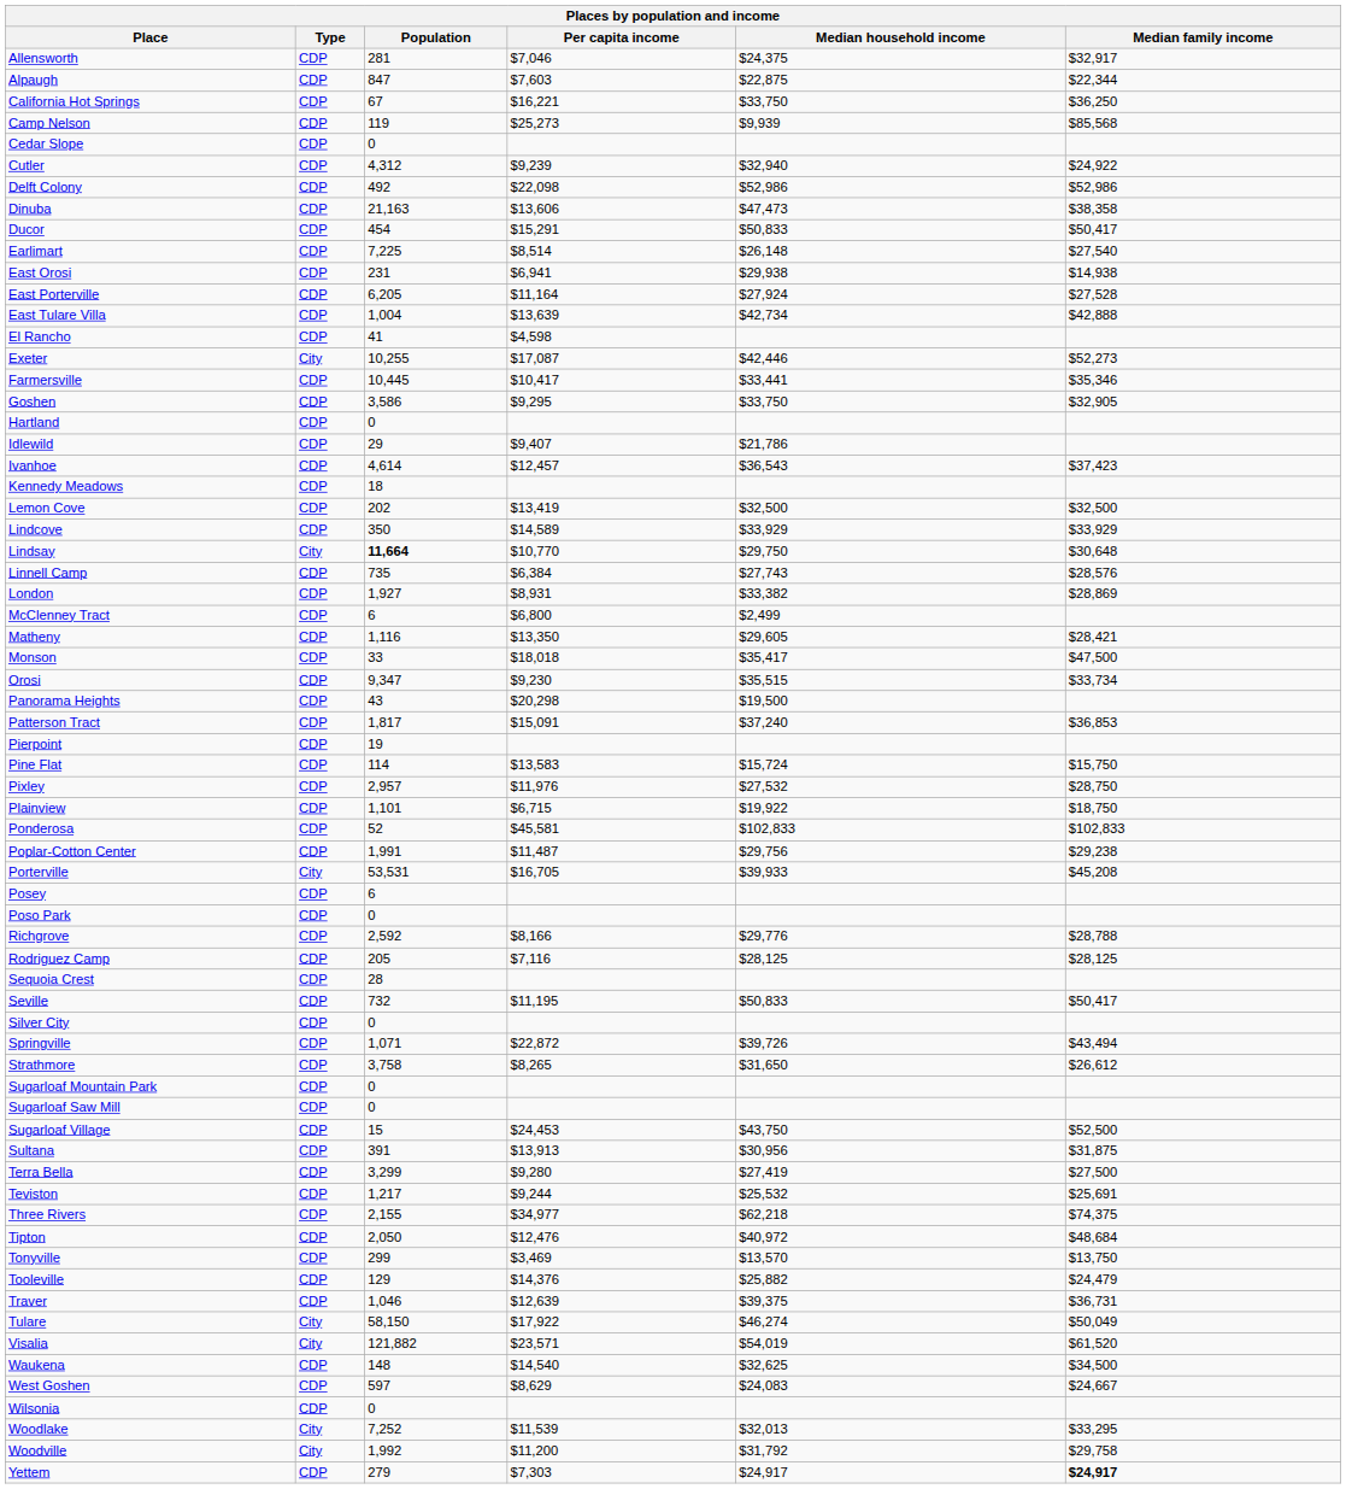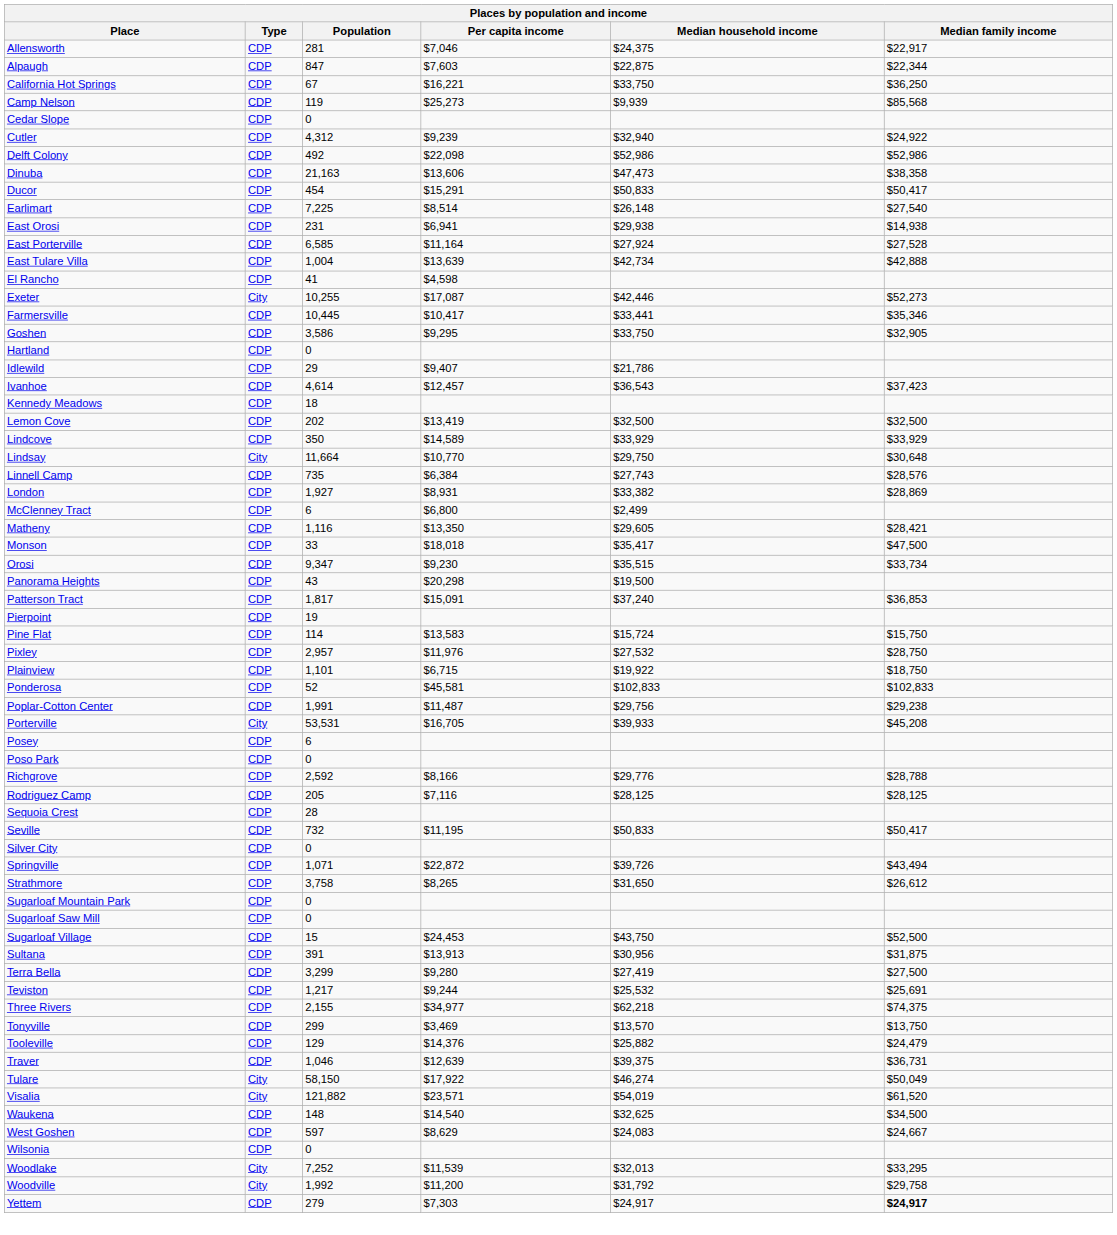 <table class="wikitable collapsible collapsed sortable" style="width: 100%;">
 <tr>
 <th colspan=6>Places by population and income</th>
 </tr>
 <tr>
 <th>Place</th>
 <th>Type</th>
 <th>Population</th>
 <th data-sort-type="currency">Per capita income</th>
 <th data-sort-type="currency">Median household income</th>
 <th data-sort-type="currency">Median family income</th>
 </tr>
 <tr>
 <td><a href='#'>Allensworth</a></td>
 <td><a href='#'>CDP</a></td>
 <td>281</td>
 <td>$7,046</td>
 <td>$24,375</td>
-<td>$32,917</td>
+<td>$22,917</td>
 </tr>
 <tr>
 <td><a href='#'>Alpaugh</a></td>
 <td><a href='#'>CDP</a></td>
 <td>847</td>
 <td>$7,603</td>
 <td>$22,875</td>
 <td>$22,344</td>
 </tr>
 <tr>
 <td><a href='#'>California Hot Springs</a></td>
 <td><a href='#'>CDP</a></td>
 <td>67</td>
 <td>$16,221</td>
 <td>$33,750</td>
 <td>$36,250</td>
 </tr>
 <tr>
 <td><a href='#'>Camp Nelson</a></td>
 <td><a href='#'>CDP</a></td>
 <td>119</td>
 <td>$25,273</td>
 <td>$9,939</td>
 <td>$85,568</td>
 </tr>
 <tr>
 <td><a href='#'>Cedar Slope</a></td>
 <td><a href='#'>CDP</a></td>
 <td>0</td>
 <td></td>
 <td></td>
 <td></td>
 </tr>
 <tr>
 <td><a href='#'>Cutler</a></td>
 <td><a href='#'>CDP</a></td>
 <td>4,312</td>
 <td>$9,239</td>
 <td>$32,940</td>
 <td>$24,922</td>
 </tr>
 <tr>
 <td><a href='#'>Delft Colony</a></td>
 <td><a href='#'>CDP</a></td>
 <td>492</td>
 <td>$22,098</td>
 <td>$52,986</td>
 <td>$52,986</td>
 </tr>
 <tr>
 <td><a href='#'>Dinuba</a></td>
 <td><a href='#'>CDP</a></td>
 <td>21,163</td>
 <td>$13,606</td>
 <td>$47,473</td>
 <td>$38,358</td>
 </tr>
 <tr>
 <td><a href='#'>Ducor</a></td>
 <td><a href='#'>CDP</a></td>
 <td>454</td>
 <td>$15,291</td>
 <td>$50,833</td>
 <td>$50,417</td>
 </tr>
 <tr>
 <td><a href='#'>Earlimart</a></td>
 <td><a href='#'>CDP</a></td>
 <td>7,225</td>
 <td>$8,514</td>
 <td>$26,148</td>
 <td>$27,540</td>
 </tr>
 <tr>
 <td><a href='#'>East Orosi</a></td>
 <td><a href='#'>CDP</a></td>
 <td>231</td>
 <td>$6,941</td>
 <td>$29,938</td>
 <td>$14,938</td>
 </tr>
 <tr>
 <td><a href='#'>East Porterville</a></td>
 <td><a href='#'>CDP</a></td>
-<td>6,205</td>
+<td>6,585</td>
 <td>$11,164</td>
 <td>$27,924</td>
 <td>$27,528</td>
 </tr>
 <tr>
 <td><a href='#'>East Tulare Villa</a></td>
 <td><a href='#'>CDP</a></td>
 <td>1,004</td>
 <td>$13,639</td>
 <td>$42,734</td>
 <td>$42,888</td>
 </tr>
 <tr>
 <td><a href='#'>El Rancho</a></td>
 <td><a href='#'>CDP</a></td>
 <td>41</td>
 <td>$4,598</td>
 <td></td>
 <td></td>
 </tr>
 <tr>
 <td><a href='#'>Exeter</a></td>
 <td><a href='#'>City</a></td>
 <td>10,255</td>
 <td>$17,087</td>
 <td>$42,446</td>
 <td>$52,273</td>
 </tr>
 <tr>
 <td><a href='#'>Farmersville</a></td>
 <td><a href='#'>CDP</a></td>
 <td>10,445</td>
 <td>$10,417</td>
 <td>$33,441</td>
 <td>$35,346</td>
 </tr>
 <tr>
 <td><a href='#'>Goshen</a></td>
 <td><a href='#'>CDP</a></td>
 <td>3,586</td>
 <td>$9,295</td>
 <td>$33,750</td>
 <td>$32,905</td>
 </tr>
 <tr>
 <td><a href='#'>Hartland</a></td>
 <td><a href='#'>CDP</a></td>
 <td>0</td>
 <td></td>
 <td></td>
 <td></td>
 </tr>
 <tr>
 <td><a href='#'>Idlewild</a></td>
 <td><a href='#'>CDP</a></td>
 <td>29</td>
 <td>$9,407</td>
 <td>$21,786</td>
 <td></td>
 </tr>
 <tr>
 <td><a href='#'>Ivanhoe</a></td>
 <td><a href='#'>CDP</a></td>
 <td>4,614</td>
 <td>$12,457</td>
 <td>$36,543</td>
 <td>$37,423</td>
 </tr>
 <tr>
 <td><a href='#'>Kennedy Meadows</a></td>
 <td><a href='#'>CDP</a></td>
 <td>18</td>
 <td></td>
 <td></td>
 <td></td>
 </tr>
 <tr>
 <td><a href='#'>Lemon Cove</a></td>
 <td><a href='#'>CDP</a></td>
 <td>202</td>
 <td>$13,419</td>
 <td>$32,500</td>
 <td>$32,500</td>
 </tr>
 <tr>
 <td><a href='#'>Lindcove</a></td>
 <td><a href='#'>CDP</a></td>
 <td>350</td>
 <td>$14,589</td>
 <td>$33,929</td>
 <td>$33,929</td>
 </tr>
 <tr>
 <td><a href='#'>Lindsay</a></td>
 <td><a href='#'>City</a></td>
-<td><strong>11,664</strong></td>
+<td>11,664</td>
 <td>$10,770</td>
 <td>$29,750</td>
 <td>$30,648</td>
 </tr>
 <tr>
 <td><a href='#'>Linnell Camp</a></td>
 <td><a href='#'>CDP</a></td>
 <td>735</td>
 <td>$6,384</td>
 <td>$27,743</td>
 <td>$28,576</td>
 </tr>
 <tr>
 <td><a href='#'>London</a></td>
 <td><a href='#'>CDP</a></td>
 <td>1,927</td>
 <td>$8,931</td>
 <td>$33,382</td>
 <td>$28,869</td>
 </tr>
 <tr>
 <td><a href='#'>McClenney Tract</a></td>
 <td><a href='#'>CDP</a></td>
 <td>6</td>
 <td>$6,800</td>
 <td>$2,499</td>
 <td></td>
 </tr>
 <tr>
 <td><a href='#'>Matheny</a></td>
 <td><a href='#'>CDP</a></td>
 <td>1,116</td>
 <td>$13,350</td>
 <td>$29,605</td>
 <td>$28,421</td>
 </tr>
 <tr>
 <td><a href='#'>Monson</a></td>
 <td><a href='#'>CDP</a></td>
 <td>33</td>
 <td>$18,018</td>
 <td>$35,417</td>
 <td>$47,500</td>
 </tr>
 <tr>
 <td><a href='#'>Orosi</a></td>
 <td><a href='#'>CDP</a></td>
 <td>9,347</td>
 <td>$9,230</td>
 <td>$35,515</td>
 <td>$33,734</td>
 </tr>
 <tr>
 <td><a href='#'>Panorama Heights</a></td>
 <td><a href='#'>CDP</a></td>
 <td>43</td>
 <td>$20,298</td>
 <td>$19,500</td>
 <td></td>
 </tr>
 <tr>
 <td><a href='#'>Patterson Tract</a></td>
 <td><a href='#'>CDP</a></td>
 <td>1,817</td>
 <td>$15,091</td>
 <td>$37,240</td>
 <td>$36,853</td>
 </tr>
 <tr>
 <td><a href='#'>Pierpoint</a></td>
 <td><a href='#'>CDP</a></td>
 <td>19</td>
 <td></td>
 <td></td>
 <td></td>
 </tr>
 <tr>
 <td><a href='#'>Pine Flat</a></td>
 <td><a href='#'>CDP</a></td>
 <td>114</td>
 <td>$13,583</td>
 <td>$15,724</td>
 <td>$15,750</td>
 </tr>
 <tr>
 <td><a href='#'>Pixley</a></td>
 <td><a href='#'>CDP</a></td>
 <td>2,957</td>
 <td>$11,976</td>
 <td>$27,532</td>
 <td>$28,750</td>
 </tr>
 <tr>
 <td><a href='#'>Plainview</a></td>
 <td><a href='#'>CDP</a></td>
 <td>1,101</td>
 <td>$6,715</td>
 <td>$19,922</td>
 <td>$18,750</td>
 </tr>
 <tr>
 <td><a href='#'>Ponderosa</a></td>
 <td><a href='#'>CDP</a></td>
 <td>52</td>
 <td>$45,581</td>
 <td>$102,833</td>
 <td>$102,833</td>
 </tr>
 <tr>
 <td><a href='#'>Poplar-Cotton Center</a></td>
 <td><a href='#'>CDP</a></td>
 <td>1,991</td>
 <td>$11,487</td>
 <td>$29,756</td>
 <td>$29,238</td>
 </tr>
 <tr>
 <td><a href='#'>Porterville</a></td>
 <td><a href='#'>City</a></td>
 <td>53,531</td>
 <td>$16,705</td>
 <td>$39,933</td>
 <td>$45,208</td>
 </tr>
 <tr>
 <td><a href='#'>Posey</a></td>
 <td><a href='#'>CDP</a></td>
 <td>6</td>
 <td></td>
 <td></td>
 <td></td>
 </tr>
 <tr>
 <td><a href='#'>Poso Park</a></td>
 <td><a href='#'>CDP</a></td>
 <td>0</td>
 <td></td>
 <td></td>
 <td></td>
 </tr>
 <tr>
 <td><a href='#'>Richgrove</a></td>
 <td><a href='#'>CDP</a></td>
 <td>2,592</td>
 <td>$8,166</td>
 <td>$29,776</td>
 <td>$28,788</td>
 </tr>
 <tr>
 <td><a href='#'>Rodriguez Camp</a></td>
 <td><a href='#'>CDP</a></td>
 <td>205</td>
 <td>$7,116</td>
 <td>$28,125</td>
 <td>$28,125</td>
 </tr>
 <tr>
 <td><a href='#'>Sequoia Crest</a></td>
 <td><a href='#'>CDP</a></td>
 <td>28</td>
 <td></td>
 <td></td>
 <td></td>
 </tr>
 <tr>
 <td><a href='#'>Seville</a></td>
 <td><a href='#'>CDP</a></td>
 <td>732</td>
 <td>$11,195</td>
 <td>$50,833</td>
 <td>$50,417</td>
 </tr>
 <tr>
 <td><a href='#'>Silver City</a></td>
 <td><a href='#'>CDP</a></td>
 <td>0</td>
 <td></td>
 <td></td>
 <td></td>
 </tr>
 <tr>
 <td><a href='#'>Springville</a></td>
 <td><a href='#'>CDP</a></td>
 <td>1,071</td>
 <td>$22,872</td>
 <td>$39,726</td>
 <td>$43,494</td>
 </tr>
 <tr>
 <td><a href='#'>Strathmore</a></td>
 <td><a href='#'>CDP</a></td>
 <td>3,758</td>
 <td>$8,265</td>
 <td>$31,650</td>
 <td>$26,612</td>
 </tr>
 <tr>
 <td><a href='#'>Sugarloaf Mountain Park</a></td>
 <td><a href='#'>CDP</a></td>
 <td>0</td>
 <td></td>
 <td></td>
 <td></td>
 </tr>
 <tr>
 <td><a href='#'>Sugarloaf Saw Mill</a></td>
 <td><a href='#'>CDP</a></td>
 <td>0</td>
 <td></td>
 <td></td>
 <td></td>
 </tr>
 <tr>
 <td><a href='#'>Sugarloaf Village</a></td>
 <td><a href='#'>CDP</a></td>
 <td>15</td>
 <td>$24,453</td>
 <td>$43,750</td>
 <td>$52,500</td>
 </tr>
 <tr>
 <td><a href='#'>Sultana</a></td>
 <td><a href='#'>CDP</a></td>
 <td>391</td>
 <td>$13,913</td>
 <td>$30,956</td>
 <td>$31,875</td>
 </tr>
 <tr>
 <td><a href='#'>Terra Bella</a></td>
 <td><a href='#'>CDP</a></td>
 <td>3,299</td>
 <td>$9,280</td>
 <td>$27,419</td>
 <td>$27,500</td>
 </tr>
 <tr>
 <td><a href='#'>Teviston</a></td>
 <td><a href='#'>CDP</a></td>
 <td>1,217</td>
 <td>$9,244</td>
 <td>$25,532</td>
 <td>$25,691</td>
 </tr>
 <tr>
 <td><a href='#'>Three Rivers</a></td>
 <td><a href='#'>CDP</a></td>
 <td>2,155</td>
 <td>$34,977</td>
 <td>$62,218</td>
 <td>$74,375</td>
 </tr>
 <tr>
-<td><a href='#'>Tipton</a></td>
-<td><a href='#'>CDP</a></td>
-<td>2,050</td>
-<td>$12,476</td>
-<td>$40,972</td>
-<td>$48,684</td>
-</tr>
-<tr>
 <td><a href='#'>Tonyville</a></td>
 <td><a href='#'>CDP</a></td>
 <td>299</td>
 <td>$3,469</td>
 <td>$13,570</td>
 <td>$13,750</td>
 </tr>
 <tr>
 <td><a href='#'>Tooleville</a></td>
 <td><a href='#'>CDP</a></td>
 <td>129</td>
 <td>$14,376</td>
 <td>$25,882</td>
 <td>$24,479</td>
 </tr>
 <tr>
 <td><a href='#'>Traver</a></td>
 <td><a href='#'>CDP</a></td>
 <td>1,046</td>
 <td>$12,639</td>
 <td>$39,375</td>
 <td>$36,731</td>
 </tr>
 <tr>
 <td><a href='#'>Tulare</a></td>
 <td><a href='#'>City</a></td>
 <td>58,150</td>
 <td>$17,922</td>
 <td>$46,274</td>
 <td>$50,049</td>
 </tr>
 <tr>
 <td><a href='#'>Visalia</a></td>
 <td><a href='#'>City</a></td>
 <td>121,882</td>
 <td>$23,571</td>
 <td>$54,019</td>
 <td>$61,520</td>
 </tr>
 <tr>
 <td><a href='#'>Waukena</a></td>
 <td><a href='#'>CDP</a></td>
 <td>148</td>
 <td>$14,540</td>
 <td>$32,625</td>
 <td>$34,500</td>
 </tr>
 <tr>
 <td><a href='#'>West Goshen</a></td>
 <td><a href='#'>CDP</a></td>
 <td>597</td>
 <td>$8,629</td>
 <td>$24,083</td>
 <td>$24,667</td>
 </tr>
 <tr>
 <td><a href='#'>Wilsonia</a></td>
 <td><a href='#'>CDP</a></td>
 <td>0</td>
 <td></td>
 <td></td>
 <td></td>
 </tr>
 <tr>
 <td><a href='#'>Woodlake</a></td>
 <td><a href='#'>City</a></td>
 <td>7,252</td>
 <td>$11,539</td>
 <td>$32,013</td>
 <td>$33,295</td>
 </tr>
 <tr>
 <td><a href='#'>Woodville</a></td>
 <td><a href='#'>City</a></td>
 <td>1,992</td>
 <td>$11,200</td>
 <td>$31,792</td>
 <td>$29,758</td>
 </tr>
 <tr>
 <td><a href='#'>Yettem</a></td>
 <td><a href='#'>CDP</a></td>
 <td>279</td>
 <td>$7,303</td>
 <td>$24,917</td>
 <td><strong>$24,917</strong></td>
 </tr>
 </table>
